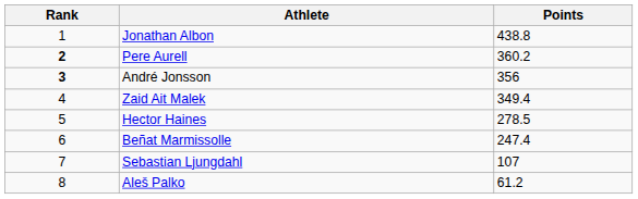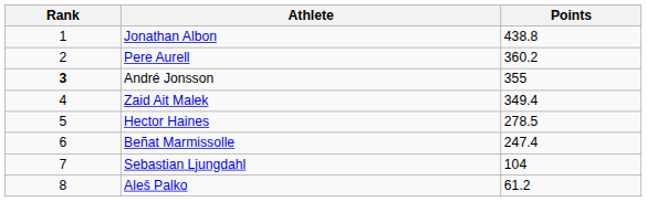 <table class="wikitable" width=60% style="font-size:100%; text-align:keft;">
 <tr>
 <th>Rank</th>
 <th>Athlete</th>
 <th>Points</th>
 </tr>
 <tr>
 <td align=center>1</td>
 <td> <a href='#'>Jonathan Albon</a></td>
 <td>438.8</td>
 </tr>
 <tr>
-<td align=center><strong>2</strong></td>
+<td align=center>2</td>
 <td> <a href='#'>Pere Aurell</a></td>
 <td>360.2</td>
 </tr>
 <tr>
 <td align=center><strong>3</strong></td>
 <td> André Jonsson</td>
-<td>356</td>
+<td>355</td>
 </tr>
 <tr>
 <td align=center>4</td>
 <td> <a href='#'>Zaid Ait Malek</a></td>
 <td>349.4</td>
 </tr>
 <tr>
 <td align=center>5</td>
 <td> <a href='#'>Hector Haines</a></td>
 <td>278.5</td>
 </tr>
 <tr>
 <td align=center>6</td>
 <td> <a href='#'>Beñat Marmissolle</a></td>
 <td>247.4</td>
 </tr>
 <tr>
 <td align=center>7</td>
 <td> <a href='#'>Sebastian Ljungdahl</a></td>
-<td>107</td>
+<td>104</td>
 </tr>
 <tr>
 <td align=center>8</td>
 <td> <a href='#'>Aleš Palko</a></td>
 <td>61.2</td>
 </tr>
 </table>
